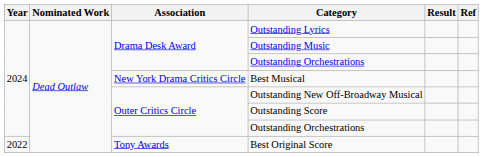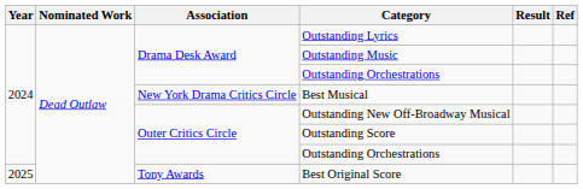 <table class="wikitable">
 <tr>
 <th>Year</th>
 <th>Nominated Work</th>
 <th>Association</th>
 <th>Category</th>
 <th>Result</th>
 <th>Ref</th>
 </tr>
 <tr>
 <td rowspan="7">2024</td>
 <td rowspan="8"><em><a href='#'>Dead Outlaw</a></em></td>
 <td rowspan="3"><a href='#'>Drama Desk Award</a></td>
 <td><a href='#'>Outstanding Lyrics</a></td>
 <td></td>
 <td></td>
 </tr>
 <tr>
 <td><a href='#'>Outstanding Music</a></td>
 <td></td>
 <td></td>
 </tr>
 <tr>
 <td><a href='#'>Outstanding Orchestrations</a></td>
 <td></td>
 <td></td>
 </tr>
 <tr>
 <td><a href='#'>New York Drama Critics Circle</a></td>
 <td>Best Musical</td>
 <td></td>
 <td></td>
 </tr>
 <tr>
 <td rowspan="3"><a href='#'>Outer Critics Circle</a></td>
 <td>Outstanding New Off-Broadway Musical</td>
 <td></td>
 <td></td>
 </tr>
 <tr>
 <td>Outstanding Score</td>
 <td></td>
 <td></td>
 </tr>
 <tr>
 <td>Outstanding Orchestrations</td>
 <td></td>
 <td></td>
 </tr>
 <tr>
-<td>2022</td>
+<td>2025</td>
 <td><a href='#'>Tony Awards</a></td>
 <td>Best Original Score</td>
 <td></td>
 <td></td>
 </tr>
 </table>
